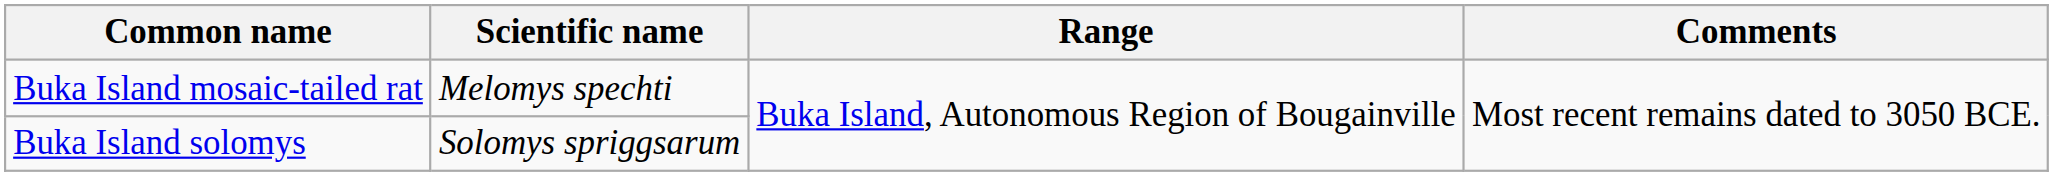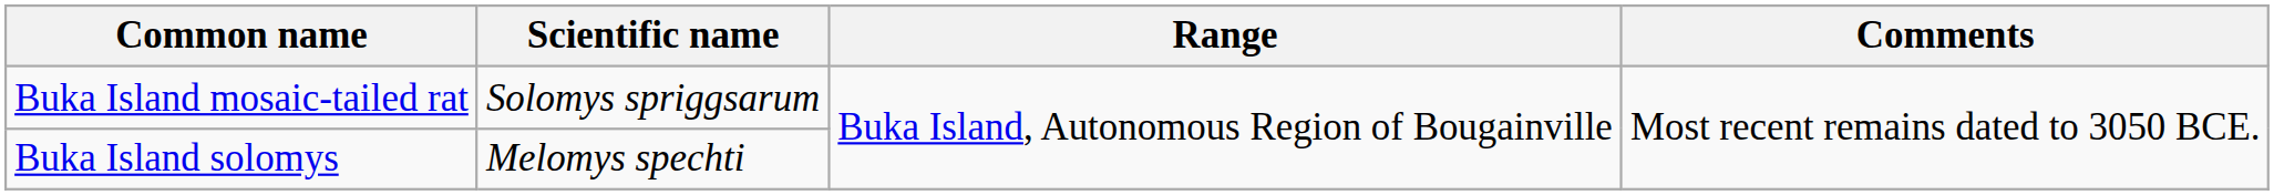 <table class="wikitable sortable">
 <tr>
 <th>Common name</th>
 <th>Scientific name</th>
 <th>Range</th>
 <th class="unsortable">Comments</th>
 </tr>
 <tr>
 <td><a href='#'>Buka Island mosaic-tailed rat</a></td>
-<td><em>Melomys spechti</em></td>
+<td><em>Solomys spriggsarum</em></td>
 <td rowspan="2"><a href='#'>Buka Island</a>, Autonomous Region of Bougainville</td>
 <td rowspan="2">Most recent remains dated to 3050 BCE.</td>
 </tr>
 <tr>
 <td><a href='#'>Buka Island solomys</a></td>
-<td><em>Solomys spriggsarum</em></td>
+<td><em>Melomys spechti</em></td>
 </tr>
 </table>
